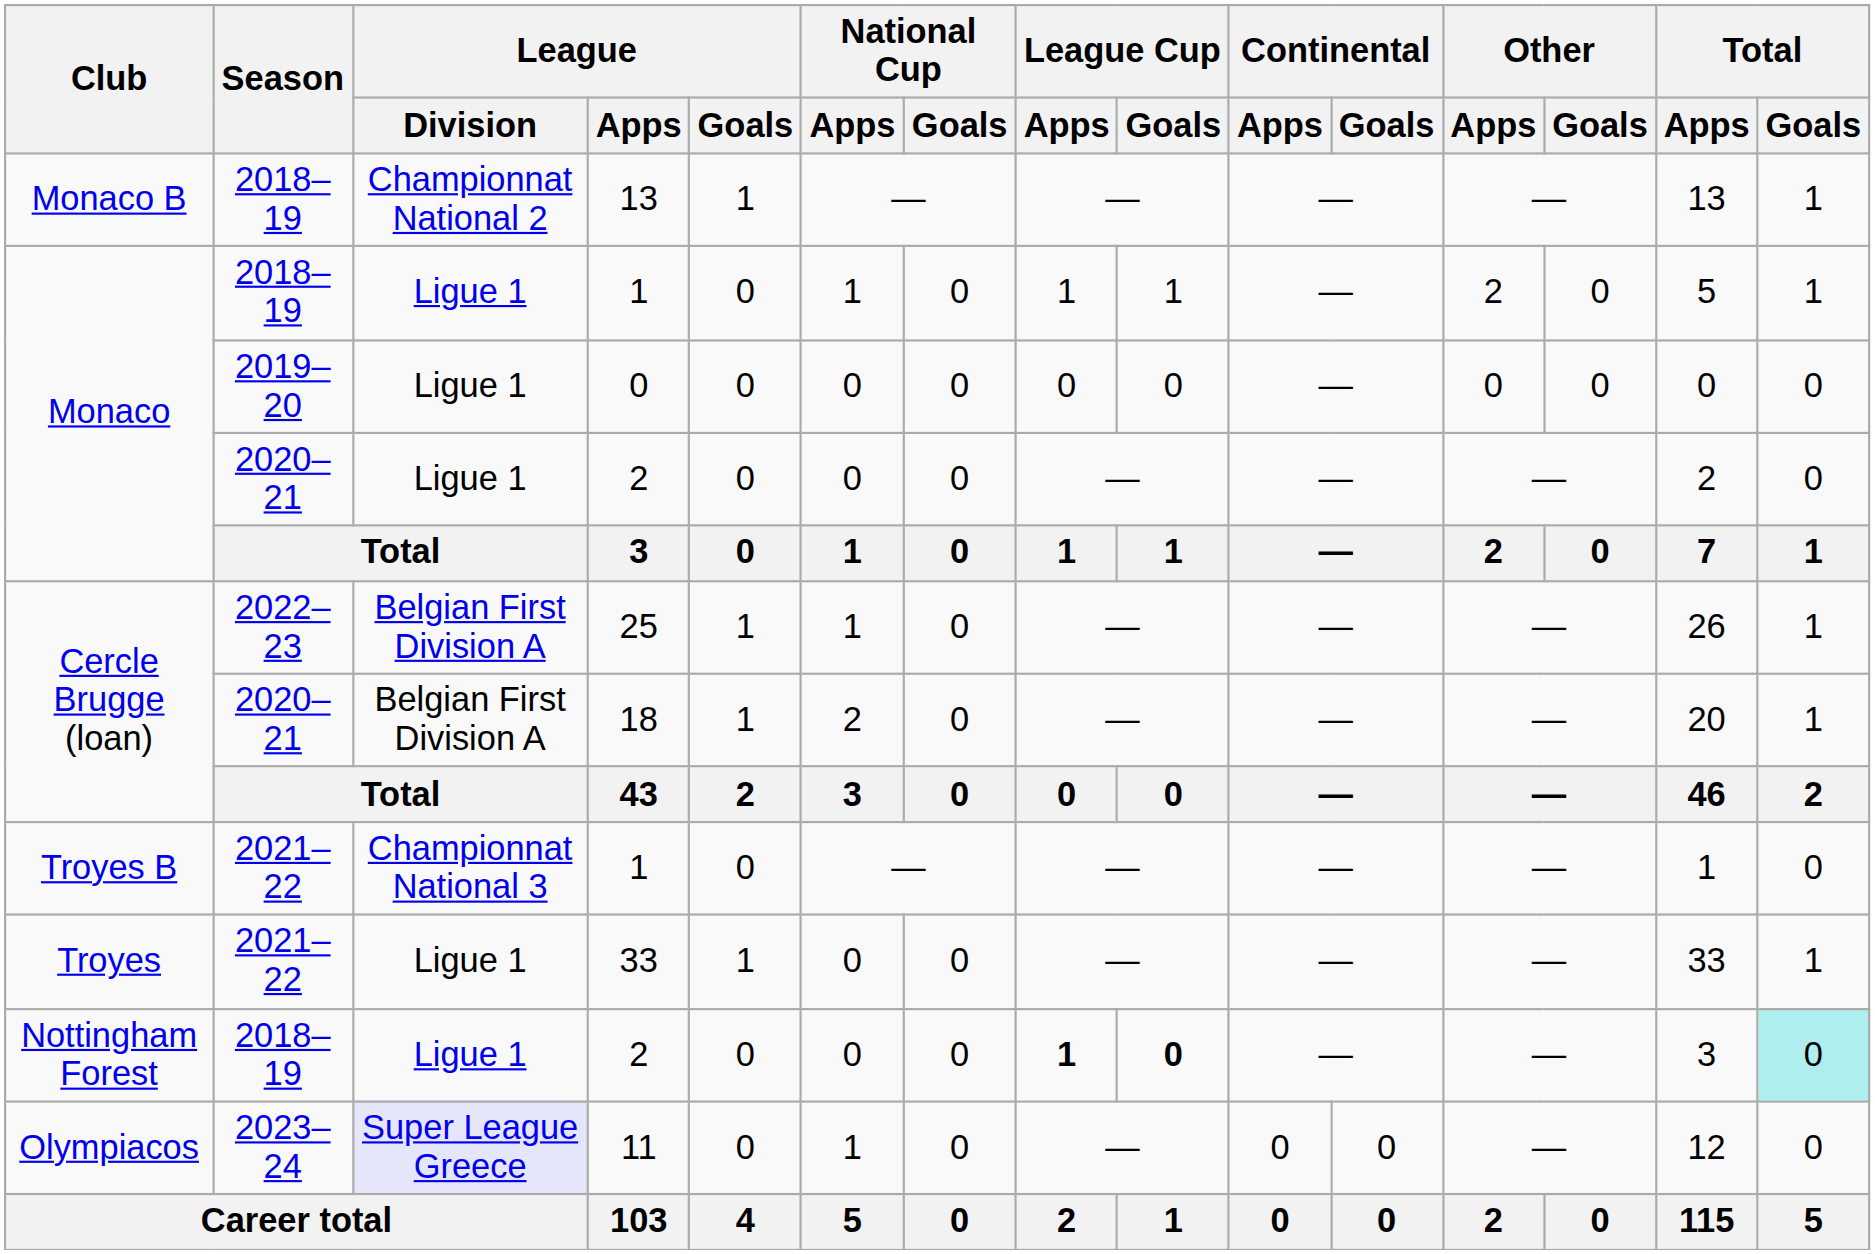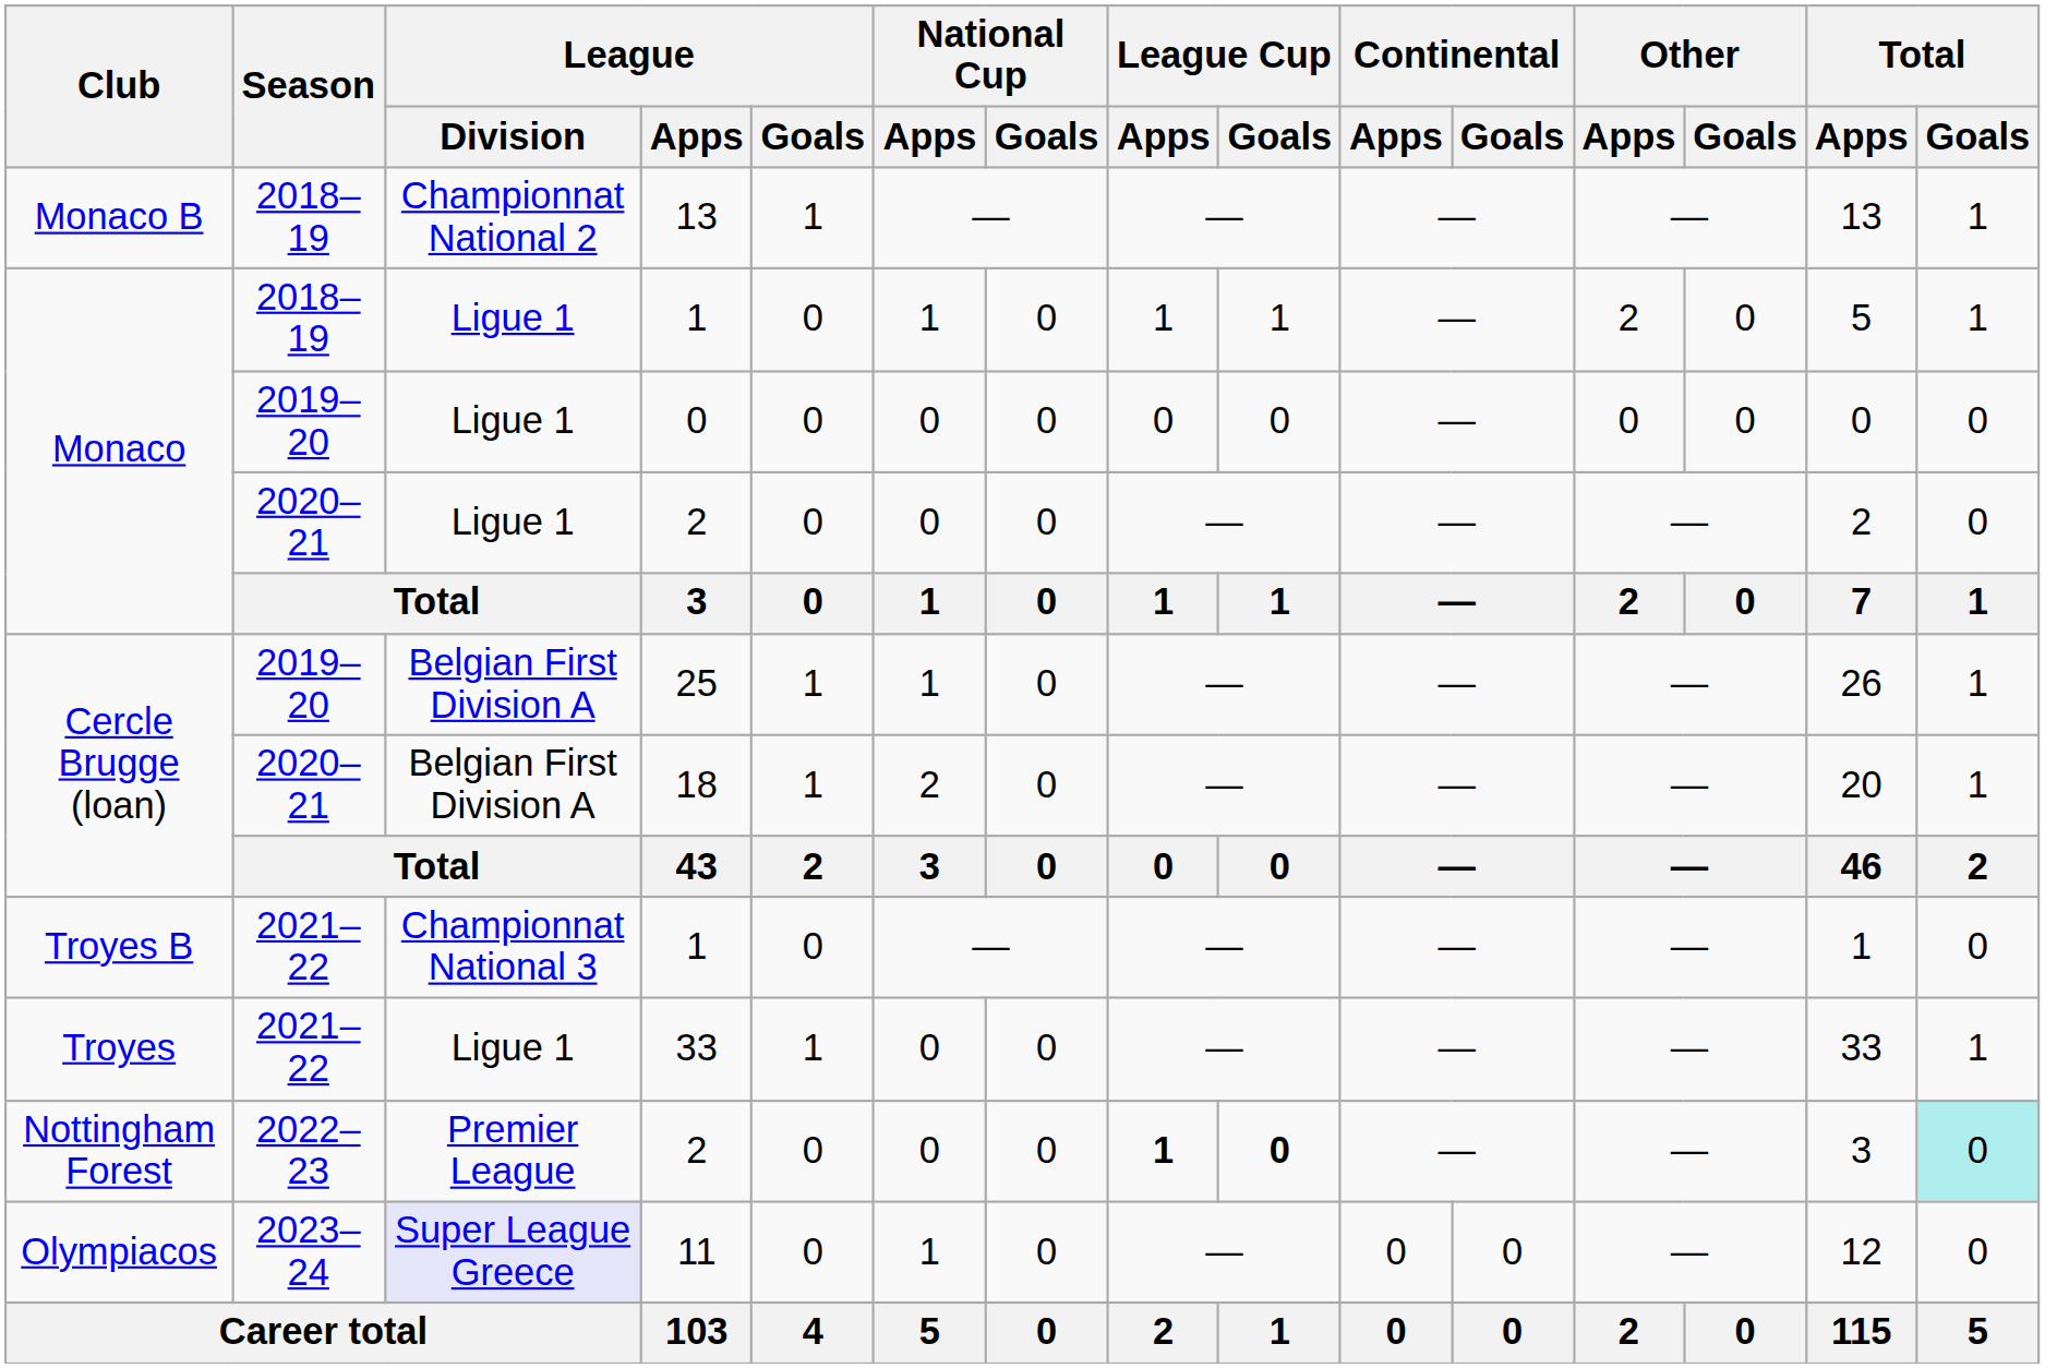 <table class="wikitable" style="text-align: center;">
 <tr>
 <th rowspan="2">Club</th>
 <th rowspan="2">Season</th>
 <th colspan="3">League</th>
 <th colspan="2">National Cup</th>
 <th colspan="2">League Cup</th>
 <th colspan="2">Continental</th>
 <th colspan="2">Other</th>
 <th colspan="2">Total</th>
 </tr>
 <tr>
 <th>Division</th>
 <th>Apps</th>
 <th>Goals</th>
 <th>Apps</th>
 <th>Goals</th>
 <th>Apps</th>
 <th>Goals</th>
 <th>Apps</th>
 <th>Goals</th>
 <th>Apps</th>
 <th>Goals</th>
 <th>Apps</th>
 <th>Goals</th>
 </tr>
 <tr>
 <td><a href='#'>Monaco B</a></td>
 <td><a href='#'>2018–19</a></td>
 <td><a href='#'>Championnat National 2</a></td>
 <td>13</td>
 <td>1</td>
 <td colspan="2">—</td>
 <td colspan="2">—</td>
 <td colspan="2">—</td>
 <td colspan="2">—</td>
 <td>13</td>
 <td>1</td>
 </tr>
 <tr>
 <td rowspan=4><a href='#'>Monaco</a></td>
 <td><a href='#'>2018–19</a></td>
 <td><a href='#'>Ligue 1</a></td>
 <td>1</td>
 <td>0</td>
 <td>1</td>
 <td>0</td>
 <td>1</td>
 <td>1</td>
 <td colspan="2">—</td>
 <td>2</td>
 <td>0</td>
 <td>5</td>
 <td>1</td>
 </tr>
 <tr>
 <td><a href='#'>2019–20</a></td>
 <td>Ligue 1</td>
 <td>0</td>
 <td>0</td>
 <td>0</td>
 <td>0</td>
 <td>0</td>
 <td>0</td>
 <td colspan="2">—</td>
 <td>0</td>
 <td>0</td>
 <td>0</td>
 <td>0</td>
 </tr>
 <tr>
 <td><a href='#'>2020–21</a></td>
 <td>Ligue 1</td>
 <td>2</td>
 <td>0</td>
 <td>0</td>
 <td>0</td>
 <td colspan="2">—</td>
 <td colspan="2">—</td>
 <td colspan="2">—</td>
 <td>2</td>
 <td>0</td>
 </tr>
 <tr>
 <th colspan=2>Total</th>
 <th>3</th>
 <th>0</th>
 <th>1</th>
 <th>0</th>
 <th>1</th>
 <th>1</th>
 <th colspan="2">—</th>
 <th>2</th>
 <th>0</th>
 <th>7</th>
 <th>1</th>
 </tr>
 <tr>
 <td rowspan=3><a href='#'>Cercle Brugge</a> (loan)</td>
-<td><a href='#'>2022–23</a></td>
+<td><a href='#'>2019–20</a></td>
 <td><a href='#'>Belgian First Division A</a></td>
 <td>25</td>
 <td>1</td>
 <td>1</td>
 <td>0</td>
 <td colspan="2">—</td>
 <td colspan="2">—</td>
 <td colspan="2">—</td>
 <td>26</td>
 <td>1</td>
 </tr>
 <tr>
 <td><a href='#'>2020–21</a></td>
 <td>Belgian First Division A</td>
 <td>18</td>
 <td>1</td>
 <td>2</td>
 <td>0</td>
 <td colspan="2">—</td>
 <td colspan="2">—</td>
 <td colspan="2">—</td>
 <td>20</td>
 <td>1</td>
 </tr>
 <tr>
 <th colspan=2>Total</th>
 <th>43</th>
 <th>2</th>
 <th>3</th>
 <th>0</th>
 <th>0</th>
 <th>0</th>
 <th colspan="2">—</th>
 <th colspan="2">—</th>
 <th>46</th>
 <th>2</th>
 </tr>
 <tr>
 <td><a href='#'>Troyes B</a></td>
 <td><a href='#'>2021–22</a></td>
 <td><a href='#'>Championnat National 3</a></td>
 <td>1</td>
 <td>0</td>
 <td colspan="2">—</td>
 <td colspan="2">—</td>
 <td colspan="2">—</td>
 <td colspan="2">—</td>
 <td>1</td>
 <td>0</td>
 </tr>
 <tr>
 <td><a href='#'>Troyes</a></td>
 <td><a href='#'>2021–22</a></td>
 <td>Ligue 1</td>
 <td>33</td>
 <td>1</td>
 <td>0</td>
 <td>0</td>
 <td colspan="2">—</td>
 <td colspan="2">—</td>
 <td colspan="2">—</td>
 <td>33</td>
 <td>1</td>
 </tr>
 <tr>
 <td><a href='#'>Nottingham Forest</a></td>
-<td><a href='#'>2018–19</a></td>
-<td><a href='#'>Ligue 1</a></td>
+<td><a href='#'>2022–23</a></td>
+<td><a href='#'>Premier League</a></td>
 <td>2</td>
 <td>0</td>
 <td>0</td>
 <td>0</td>
 <td><strong>1</strong></td>
 <td><strong>0</strong></td>
 <td colspan="2">—</td>
 <td colspan="2">—</td>
 <td>3</td>
 <td style="background: paleturquoise;">0</td>
 </tr>
 <tr>
 <td><a href='#'>Olympiacos</a></td>
 <td><a href='#'>2023–24</a></td>
 <td style="background: lavender;"><a href='#'>Super League Greece</a></td>
 <td>11</td>
 <td>0</td>
 <td>1</td>
 <td>0</td>
 <td colspan="2">—</td>
 <td>0</td>
 <td>0</td>
 <td colspan="2">—</td>
 <td>12</td>
 <td>0</td>
 </tr>
 <tr>
 <th colspan="3">Career total</th>
 <th>103</th>
 <th>4</th>
 <th>5</th>
 <th>0</th>
 <th>2</th>
 <th>1</th>
 <th>0</th>
 <th>0</th>
 <th>2</th>
 <th>0</th>
 <th>115</th>
 <th>5</th>
 </tr>
 </table>
